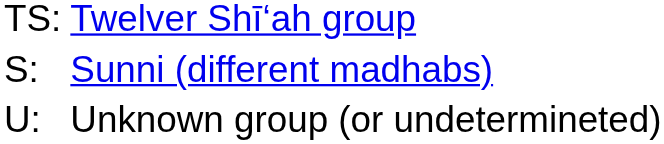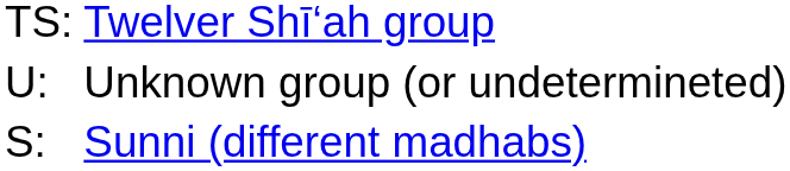 <table class="toccolours">
 <tr valign=top>
 <td>TS:</td>
 <td><a href='#'>Twelver Shī‘ah group</a></td>
 </tr>
 <tr valign=top>
+<td>U:</td>
+<td>Unknown group (or undetermineted)</td>
+</tr>
+<tr valign=top>
 <td>S:</td>
 <td><a href='#'>Sunni (different madhabs)</a></td>
 </tr>
-<tr valign=top>
-<td>U:</td>
-<td>Unknown group (or undetermineted)</td>
-</tr>
 </table>
